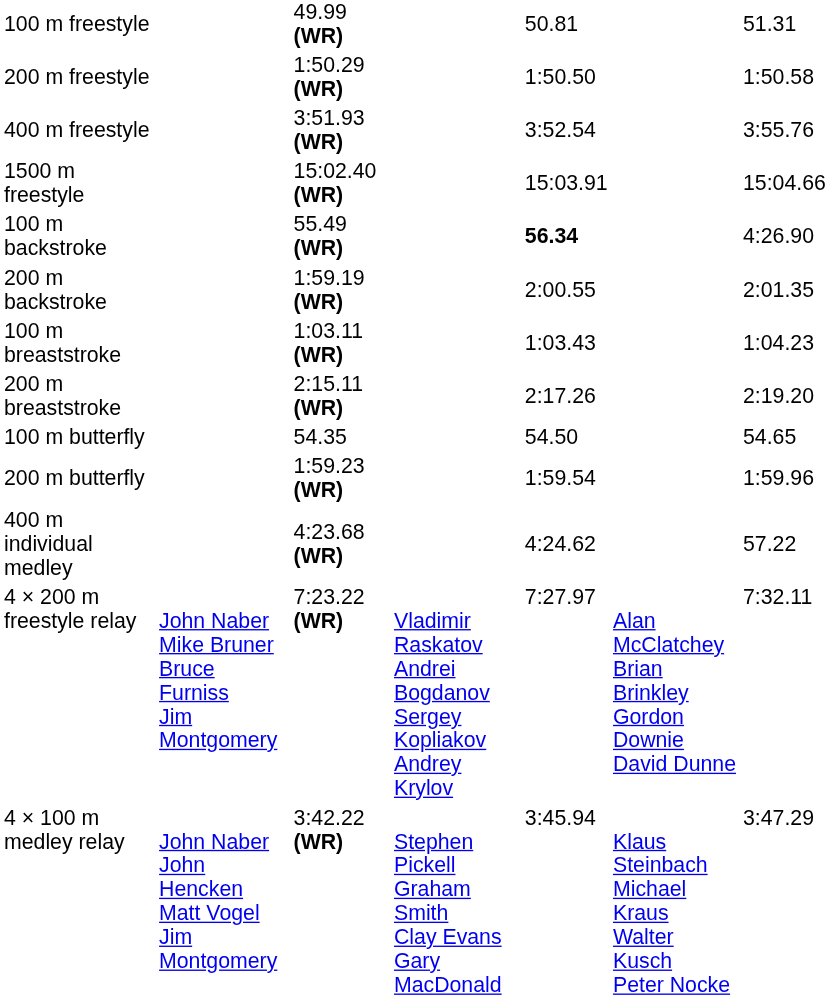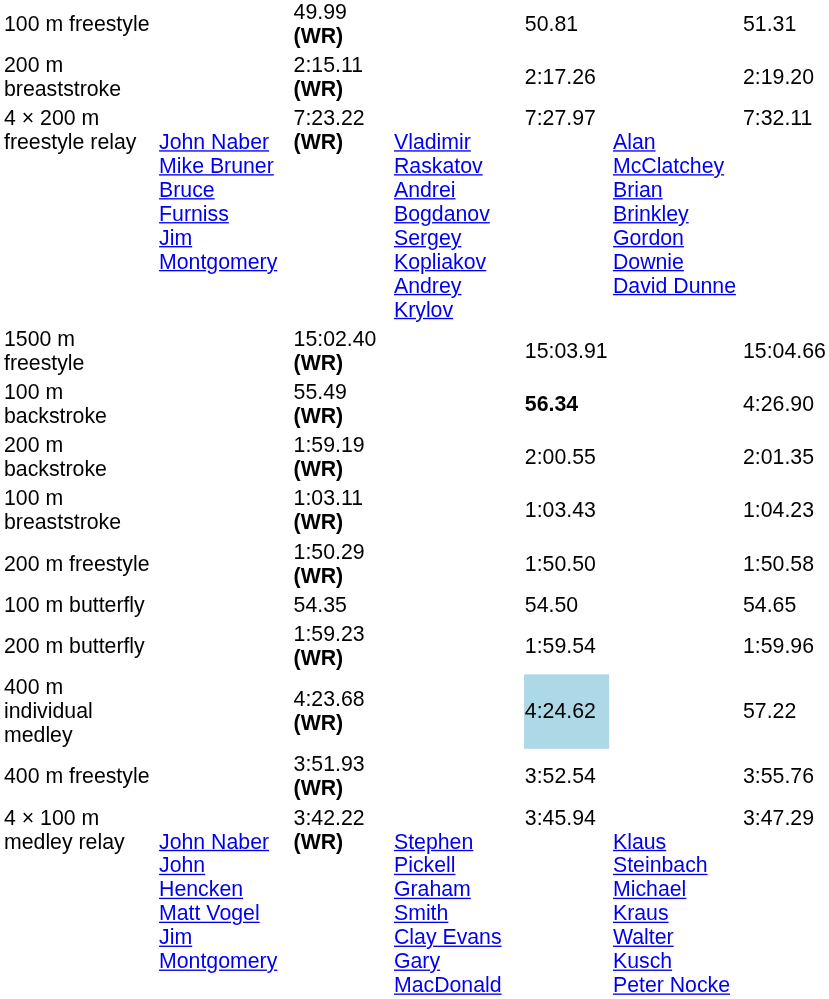 <table>
 <tr>
 <td>100 m freestyle<br></td>
 <td></td>
 <td>49.99 <br><strong>(WR)</strong></td>
 <td></td>
 <td>50.81</td>
 <td></td>
 <td>51.31</td>
 </tr>
 <tr>
-<td>200 m freestyle<br></td>
+<td>200 m breaststroke<br></td>
 <td></td>
-<td>1:50.29 <br><strong>(WR)</strong></td>
+<td>2:15.11 <strong>(WR)</strong></td>
 <td></td>
-<td>1:50.50</td>
+<td>2:17.26</td>
 <td></td>
-<td>1:50.58</td>
+<td>2:19.20</td>
 </tr>
-<tr>
-<td>400 m freestyle<br></td>
-<td></td>
-<td>3:51.93 <br><strong>(WR)</strong></td>
-<td></td>
-<td>3:52.54</td>
-<td></td>
-<td>3:55.76</td>
+<tr valign="top">
+<td>4 × 200 m freestyle relay<br></td>
+<td><br><a href='#'>John Naber</a><br><a href='#'>Mike Bruner</a><br><a href='#'>Bruce Furniss</a><br><a href='#'>Jim Montgomery</a></td>
+<td>7:23.22 <strong>(WR)</strong></td>
+<td><br><a href='#'>Vladimir Raskatov</a><br><a href='#'>Andrei Bogdanov</a><br><a href='#'>Sergey Kopliakov</a><br><a href='#'>Andrey Krylov</a></td>
+<td>7:27.97</td>
+<td><br><a href='#'>Alan McClatchey</a><br><a href='#'>Brian Brinkley</a><br><a href='#'>Gordon Downie</a><br><a href='#'>David Dunne</a></td>
+<td>7:32.11</td>
 </tr>
 <tr>
 <td>1500 m freestyle<br></td>
 <td></td>
 <td>15:02.40 <br> <strong>(WR)</strong></td>
 <td></td>
 <td>15:03.91</td>
 <td></td>
 <td>15:04.66</td>
 </tr>
 <tr>
 <td>100 m backstroke<br></td>
 <td></td>
 <td>55.49 <br> <strong>(WR)</strong></td>
 <td></td>
 <td><strong>56.34</strong></td>
 <td></td>
 <td>4:26.90</td>
 </tr>
 <tr>
 <td>200 m backstroke<br></td>
 <td></td>
 <td>1:59.19 <strong>(WR)</strong></td>
 <td></td>
 <td>2:00.55</td>
 <td></td>
 <td>2:01.35</td>
 </tr>
 <tr>
 <td>100 m breaststroke<br></td>
 <td></td>
 <td>1:03.11 <strong>(WR)</strong></td>
 <td></td>
 <td>1:03.43</td>
 <td></td>
 <td>1:04.23</td>
 </tr>
 <tr>
-<td>200 m breaststroke<br></td>
+<td>200 m freestyle<br></td>
 <td></td>
-<td>2:15.11 <strong>(WR)</strong></td>
+<td>1:50.29 <br><strong>(WR)</strong></td>
 <td></td>
-<td>2:17.26</td>
+<td>1:50.50</td>
 <td></td>
-<td>2:19.20</td>
+<td>1:50.58</td>
 </tr>
 <tr>
 <td>100 m butterfly<br></td>
 <td></td>
 <td>54.35</td>
 <td></td>
 <td>54.50</td>
 <td></td>
 <td>54.65</td>
 </tr>
 <tr>
 <td>200 m butterfly<br></td>
 <td></td>
 <td>1:59.23 <strong>(WR)</strong></td>
 <td></td>
 <td>1:59.54</td>
 <td></td>
 <td>1:59.96</td>
 </tr>
 <tr>
 <td>400 m individual medley<br></td>
 <td></td>
 <td>4:23.68 <strong>(WR)</strong></td>
 <td></td>
-<td>4:24.62</td>
+<td style="background: lightblue;">4:24.62</td>
 <td></td>
 <td>57.22</td>
 </tr>
-<tr valign="top">
-<td>4 × 200 m freestyle relay<br></td>
-<td><br><a href='#'>John Naber</a><br><a href='#'>Mike Bruner</a><br><a href='#'>Bruce Furniss</a><br><a href='#'>Jim Montgomery</a></td>
-<td>7:23.22 <strong>(WR)</strong></td>
-<td><br><a href='#'>Vladimir Raskatov</a><br><a href='#'>Andrei Bogdanov</a><br><a href='#'>Sergey Kopliakov</a><br><a href='#'>Andrey Krylov</a></td>
-<td>7:27.97</td>
-<td><br><a href='#'>Alan McClatchey</a><br><a href='#'>Brian Brinkley</a><br><a href='#'>Gordon Downie</a><br><a href='#'>David Dunne</a></td>
-<td>7:32.11</td>
+<tr>
+<td>400 m freestyle<br></td>
+<td></td>
+<td>3:51.93 <br><strong>(WR)</strong></td>
+<td></td>
+<td>3:52.54</td>
+<td></td>
+<td>3:55.76</td>
 </tr>
 <tr valign="top">
 <td>4 × 100 m medley relay<br></td>
 <td><br><a href='#'>John Naber</a><br><a href='#'>John Hencken</a><br><a href='#'>Matt Vogel</a><br><a href='#'>Jim Montgomery</a></td>
 <td>3:42.22 <strong>(WR)</strong></td>
 <td><br><a href='#'>Stephen Pickell</a><br><a href='#'>Graham Smith</a><br><a href='#'>Clay Evans</a><br><a href='#'>Gary MacDonald</a></td>
 <td>3:45.94</td>
 <td><br><a href='#'>Klaus Steinbach</a><br><a href='#'>Michael Kraus</a><br><a href='#'>Walter Kusch</a><br><a href='#'>Peter Nocke</a></td>
 <td>3:47.29</td>
 </tr>
 </table>
